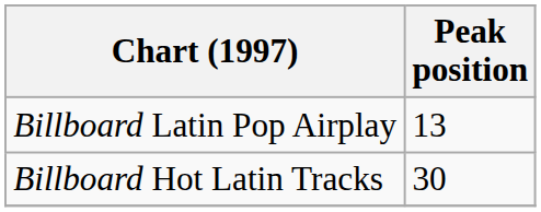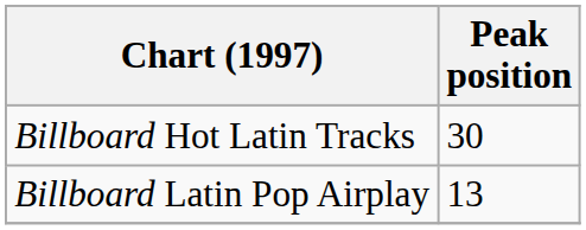 <table class="wikitable sortable">
 <tr>
 <th>Chart (1997)</th>
 <th>Peak<br>position</th>
 </tr>
 <tr>
+<td><em>Billboard</em> Hot Latin Tracks</td>
+<td>30</td>
+</tr>
+<tr>
 <td><em>Billboard</em> Latin Pop Airplay</td>
 <td>13</td>
 </tr>
 <tr>
-<td><em>Billboard</em> Hot Latin Tracks</td>
-<td>30</td>
-</tr>
-<tr>
 </tr>
 </table>
